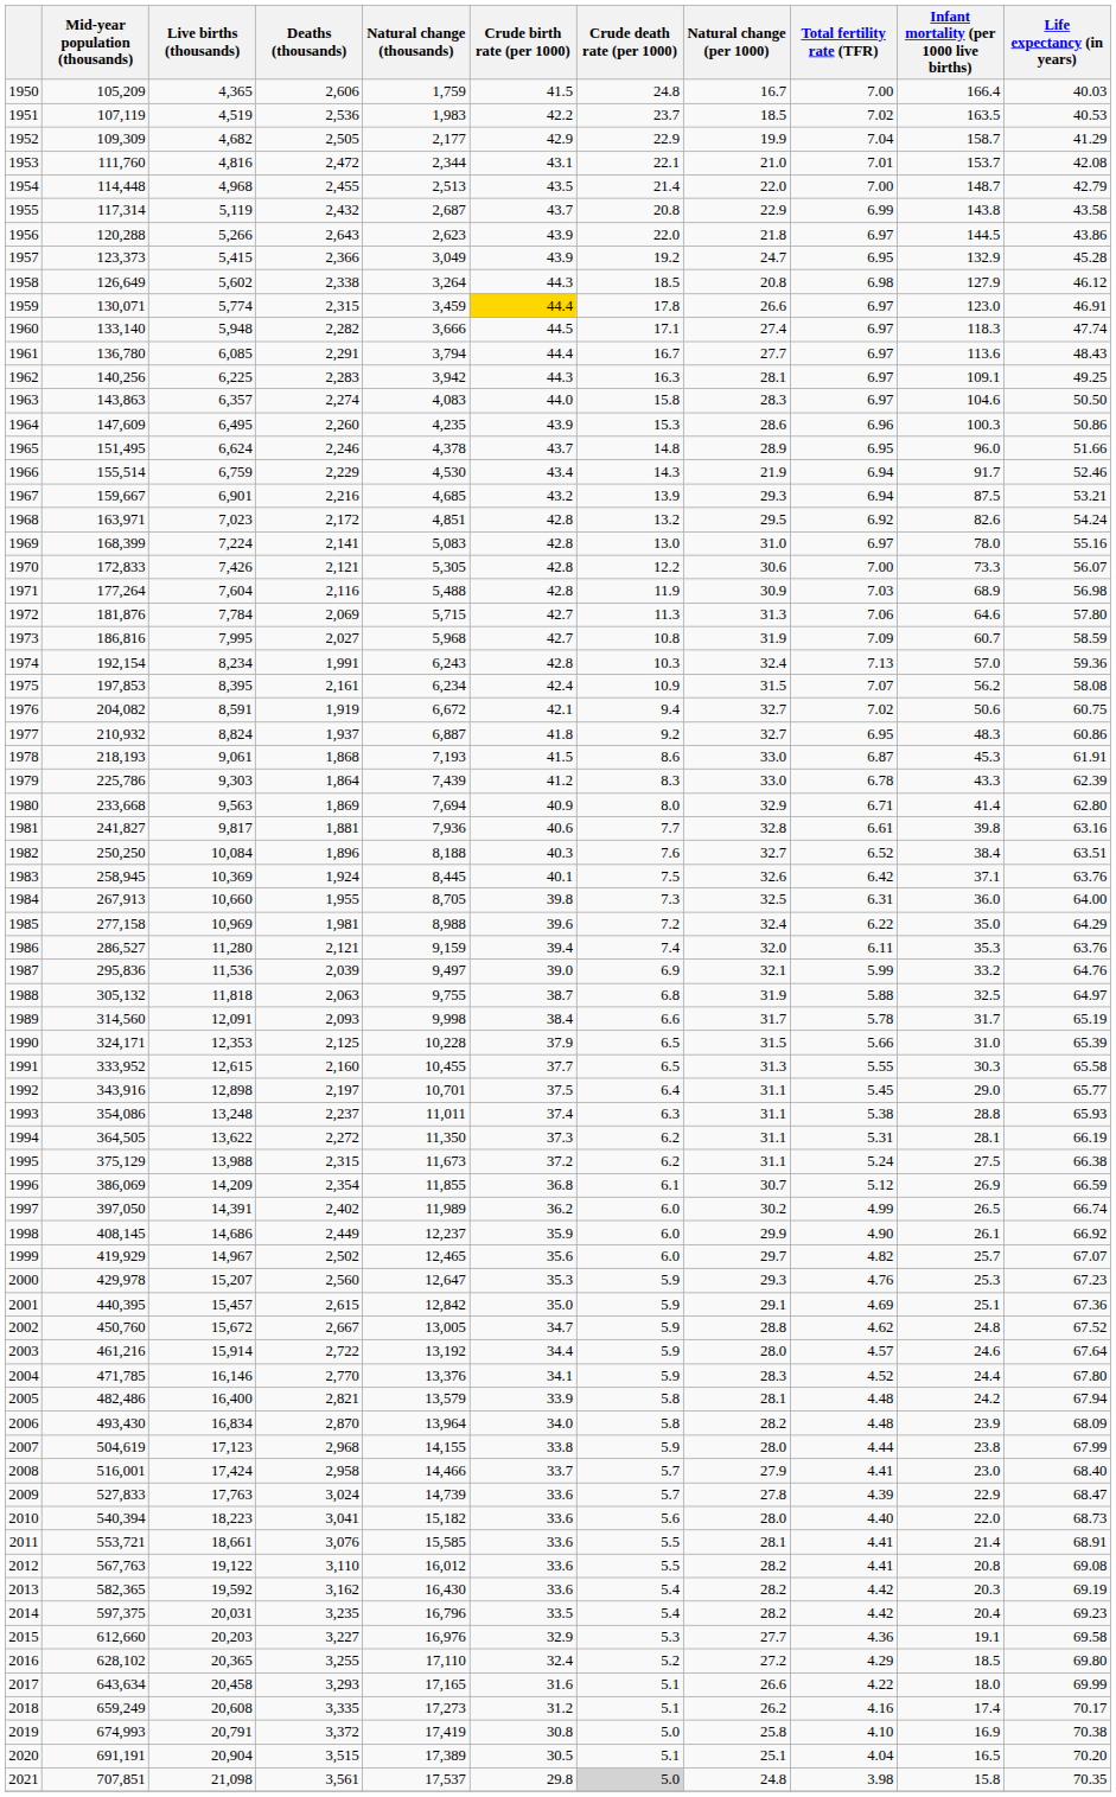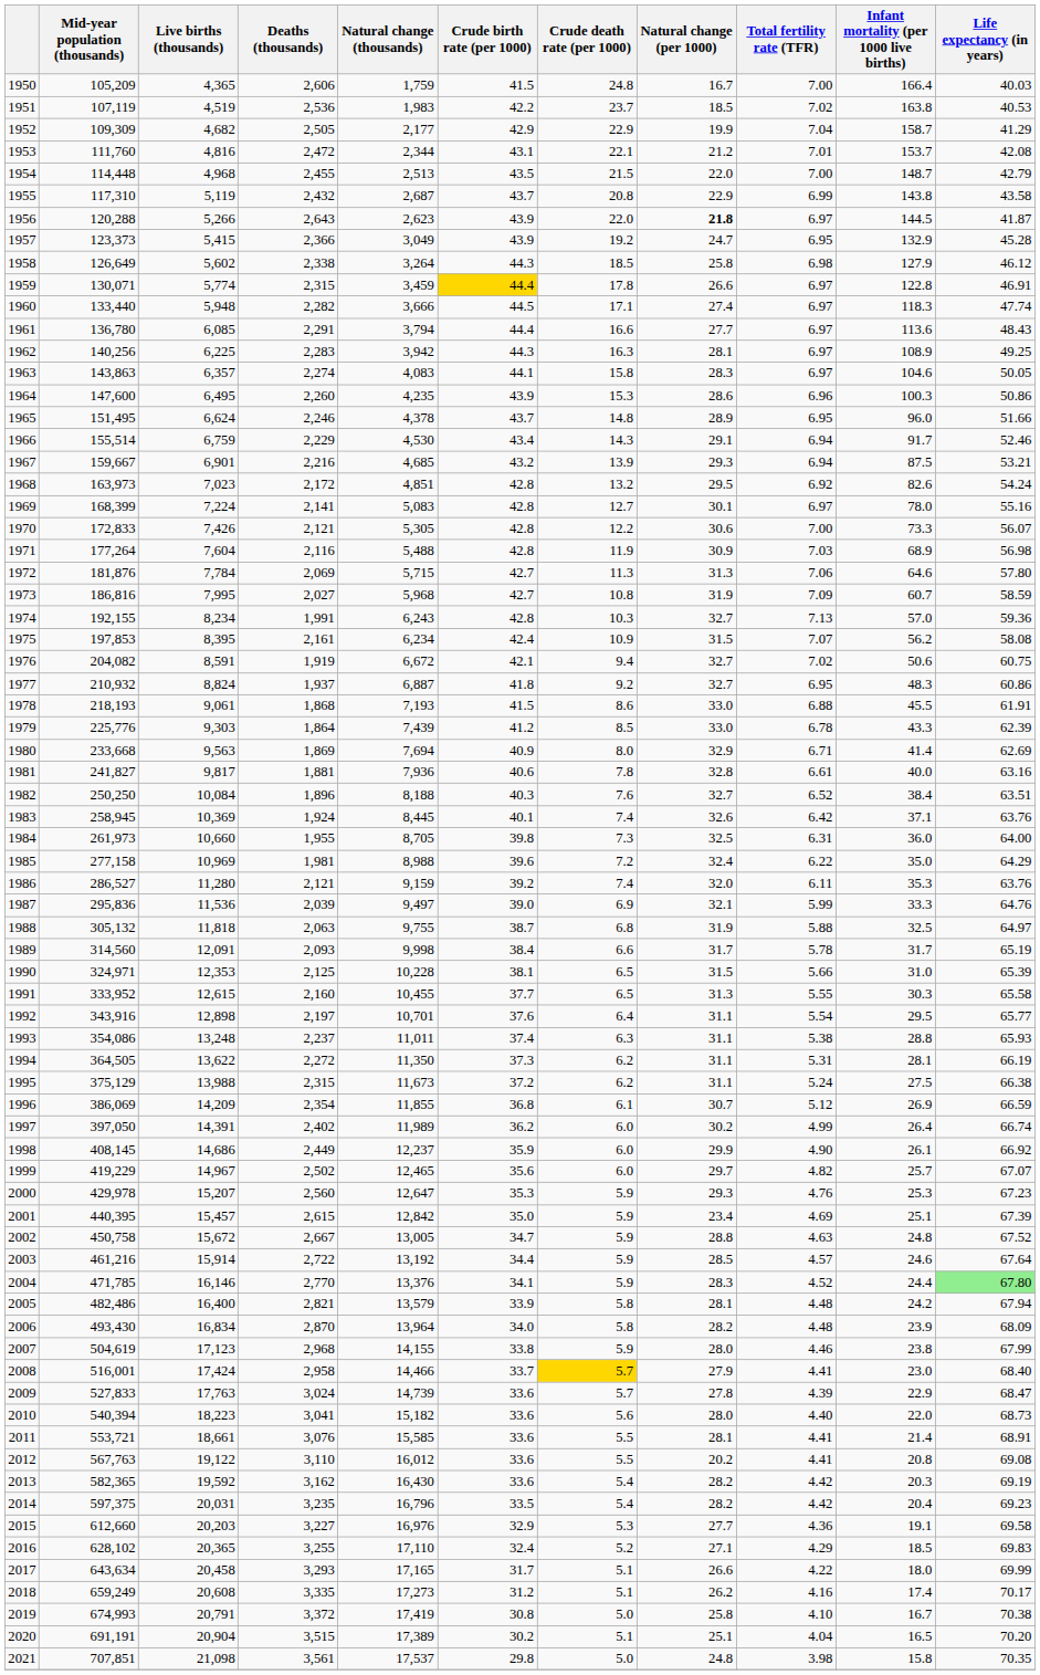 <table class="wikitable sortable" style="text-align:right">
 <tr>
 <th></th>
 <th style="width:80pt;">Mid-year population (thousands)</th>
 <th style="width:80pt;">Live births (thousands)</th>
 <th style="width:80pt;">Deaths (thousands)</th>
 <th style="width:80pt;">Natural change (thousands)</th>
 <th style="width:80pt;">Crude birth rate (per 1000)</th>
 <th style="width:80pt;">Crude death rate (per 1000)</th>
 <th style="width:80pt;">Natural change (per 1000)</th>
 <th style="width:80pt;"><a href='#'>Total fertility rate</a> (TFR)</th>
 <th style="width:80pt;"><a href='#'>Infant mortality</a> (per 1000 live births)</th>
 <th style="width:80pt;"><a href='#'>Life expectancy</a> (in years)</th>
 </tr>
 <tr>
 <td>1950</td>
 <td>105,209</td>
 <td>4,365</td>
 <td>2,606</td>
 <td>1,759</td>
 <td>41.5</td>
 <td>24.8</td>
 <td>16.7</td>
 <td>7.00</td>
 <td>166.4</td>
 <td>40.03</td>
 </tr>
 <tr>
 <td>1951</td>
 <td>107,119</td>
 <td>4,519</td>
 <td>2,536</td>
 <td>1,983</td>
 <td>42.2</td>
 <td>23.7</td>
 <td>18.5</td>
 <td>7.02</td>
-<td>163.5</td>
+<td>163.8</td>
 <td>40.53</td>
 </tr>
 <tr>
 <td>1952</td>
 <td>109,309</td>
 <td>4,682</td>
 <td>2,505</td>
 <td>2,177</td>
 <td>42.9</td>
 <td>22.9</td>
 <td>19.9</td>
 <td>7.04</td>
 <td>158.7</td>
 <td>41.29</td>
 </tr>
 <tr>
 <td>1953</td>
 <td>111,760</td>
 <td>4,816</td>
 <td>2,472</td>
 <td>2,344</td>
 <td>43.1</td>
 <td>22.1</td>
-<td>21.0</td>
+<td>21.2</td>
 <td>7.01</td>
 <td>153.7</td>
 <td>42.08</td>
 </tr>
 <tr>
 <td>1954</td>
 <td>114,448</td>
 <td>4,968</td>
 <td>2,455</td>
 <td>2,513</td>
 <td>43.5</td>
-<td>21.4</td>
+<td>21.5</td>
 <td>22.0</td>
 <td>7.00</td>
 <td>148.7</td>
 <td>42.79</td>
 </tr>
 <tr>
 <td>1955</td>
-<td>117,314</td>
+<td>117,310</td>
 <td>5,119</td>
 <td>2,432</td>
 <td>2,687</td>
 <td>43.7</td>
 <td>20.8</td>
 <td>22.9</td>
 <td>6.99</td>
 <td>143.8</td>
 <td>43.58</td>
 </tr>
 <tr>
 <td>1956</td>
 <td>120,288</td>
 <td>5,266</td>
 <td>2,643</td>
 <td>2,623</td>
 <td>43.9</td>
 <td>22.0</td>
-<td>21.8</td>
+<td><strong>21.8</strong></td>
 <td>6.97</td>
 <td>144.5</td>
-<td>43.86</td>
+<td>41.87</td>
 </tr>
 <tr>
 <td>1957</td>
 <td>123,373</td>
 <td>5,415</td>
 <td>2,366</td>
 <td>3,049</td>
 <td>43.9</td>
 <td>19.2</td>
 <td>24.7</td>
 <td>6.95</td>
 <td>132.9</td>
 <td>45.28</td>
 </tr>
 <tr>
 <td>1958</td>
 <td>126,649</td>
 <td>5,602</td>
 <td>2,338</td>
 <td>3,264</td>
 <td>44.3</td>
 <td>18.5</td>
-<td>20.8</td>
+<td>25.8</td>
 <td>6.98</td>
 <td>127.9</td>
 <td>46.12</td>
 </tr>
 <tr>
 <td>1959</td>
 <td>130,071</td>
 <td>5,774</td>
 <td>2,315</td>
 <td>3,459</td>
 <td style="background: gold;">44.4</td>
 <td>17.8</td>
 <td>26.6</td>
 <td>6.97</td>
-<td>123.0</td>
+<td>122.8</td>
 <td>46.91</td>
 </tr>
 <tr>
 <td>1960</td>
-<td>133,140</td>
+<td>133,440</td>
 <td>5,948</td>
 <td>2,282</td>
 <td>3,666</td>
 <td>44.5</td>
 <td>17.1</td>
 <td>27.4</td>
 <td>6.97</td>
 <td>118.3</td>
 <td>47.74</td>
 </tr>
 <tr>
 <td>1961</td>
 <td>136,780</td>
 <td>6,085</td>
 <td>2,291</td>
 <td>3,794</td>
 <td>44.4</td>
-<td>16.7</td>
+<td>16.6</td>
 <td>27.7</td>
 <td>6.97</td>
 <td>113.6</td>
 <td>48.43</td>
 </tr>
 <tr>
 <td>1962</td>
 <td>140,256</td>
 <td>6,225</td>
 <td>2,283</td>
 <td>3,942</td>
 <td>44.3</td>
 <td>16.3</td>
 <td>28.1</td>
 <td>6.97</td>
-<td>109.1</td>
+<td>108.9</td>
 <td>49.25</td>
 </tr>
 <tr>
 <td>1963</td>
 <td>143,863</td>
 <td>6,357</td>
 <td>2,274</td>
 <td>4,083</td>
-<td>44.0</td>
+<td>44.1</td>
 <td>15.8</td>
 <td>28.3</td>
 <td>6.97</td>
 <td>104.6</td>
-<td>50.50</td>
+<td>50.05</td>
 </tr>
 <tr>
 <td>1964</td>
-<td>147,609</td>
+<td>147,600</td>
 <td>6,495</td>
 <td>2,260</td>
 <td>4,235</td>
 <td>43.9</td>
 <td>15.3</td>
 <td>28.6</td>
 <td>6.96</td>
 <td>100.3</td>
 <td>50.86</td>
 </tr>
 <tr>
 <td>1965</td>
 <td>151,495</td>
 <td>6,624</td>
 <td>2,246</td>
 <td>4,378</td>
 <td>43.7</td>
 <td>14.8</td>
 <td>28.9</td>
 <td>6.95</td>
 <td>96.0</td>
 <td>51.66</td>
 </tr>
 <tr>
 <td>1966</td>
 <td>155,514</td>
 <td>6,759</td>
 <td>2,229</td>
 <td>4,530</td>
 <td>43.4</td>
 <td>14.3</td>
-<td>21.9</td>
+<td>29.1</td>
 <td>6.94</td>
 <td>91.7</td>
 <td>52.46</td>
 </tr>
 <tr>
 <td>1967</td>
 <td>159,667</td>
 <td>6,901</td>
 <td>2,216</td>
 <td>4,685</td>
 <td>43.2</td>
 <td>13.9</td>
 <td>29.3</td>
 <td>6.94</td>
 <td>87.5</td>
 <td>53.21</td>
 </tr>
 <tr>
 <td>1968</td>
-<td>163,971</td>
+<td>163,973</td>
 <td>7,023</td>
 <td>2,172</td>
 <td>4,851</td>
 <td>42.8</td>
 <td>13.2</td>
 <td>29.5</td>
 <td>6.92</td>
 <td>82.6</td>
 <td>54.24</td>
 </tr>
 <tr>
 <td>1969</td>
 <td>168,399</td>
 <td>7,224</td>
 <td>2,141</td>
 <td>5,083</td>
 <td>42.8</td>
-<td>13.0</td>
-<td>31.0</td>
+<td>12.7</td>
+<td>30.1</td>
 <td>6.97</td>
 <td>78.0</td>
 <td>55.16</td>
 </tr>
 <tr>
 <td>1970</td>
 <td>172,833</td>
 <td>7,426</td>
 <td>2,121</td>
 <td>5,305</td>
 <td>42.8</td>
 <td>12.2</td>
 <td>30.6</td>
 <td>7.00</td>
 <td>73.3</td>
 <td>56.07</td>
 </tr>
 <tr>
 <td>1971</td>
 <td>177,264</td>
 <td>7,604</td>
 <td>2,116</td>
 <td>5,488</td>
 <td>42.8</td>
 <td>11.9</td>
 <td>30.9</td>
 <td>7.03</td>
 <td>68.9</td>
 <td>56.98</td>
 </tr>
 <tr>
 <td>1972</td>
 <td>181,876</td>
 <td>7,784</td>
 <td>2,069</td>
 <td>5,715</td>
 <td>42.7</td>
 <td>11.3</td>
 <td>31.3</td>
 <td>7.06</td>
 <td>64.6</td>
 <td>57.80</td>
 </tr>
 <tr>
 <td>1973</td>
 <td>186,816</td>
 <td>7,995</td>
 <td>2,027</td>
 <td>5,968</td>
 <td>42.7</td>
 <td>10.8</td>
 <td>31.9</td>
 <td>7.09</td>
 <td>60.7</td>
 <td>58.59</td>
 </tr>
 <tr>
 <td>1974</td>
-<td>192,154</td>
+<td>192,155</td>
 <td>8,234</td>
 <td>1,991</td>
 <td>6,243</td>
 <td>42.8</td>
 <td>10.3</td>
-<td>32.4</td>
+<td>32.7</td>
 <td>7.13</td>
 <td>57.0</td>
 <td>59.36</td>
 </tr>
 <tr>
 <td>1975</td>
 <td>197,853</td>
 <td>8,395</td>
 <td>2,161</td>
 <td>6,234</td>
 <td>42.4</td>
 <td>10.9</td>
 <td>31.5</td>
 <td>7.07</td>
 <td>56.2</td>
 <td>58.08</td>
 </tr>
 <tr>
 <td>1976</td>
 <td>204,082</td>
 <td>8,591</td>
 <td>1,919</td>
 <td>6,672</td>
 <td>42.1</td>
 <td>9.4</td>
 <td>32.7</td>
 <td>7.02</td>
 <td>50.6</td>
 <td>60.75</td>
 </tr>
 <tr>
 <td>1977</td>
 <td>210,932</td>
 <td>8,824</td>
 <td>1,937</td>
 <td>6,887</td>
 <td>41.8</td>
 <td>9.2</td>
 <td>32.7</td>
 <td>6.95</td>
 <td>48.3</td>
 <td>60.86</td>
 </tr>
 <tr>
 <td>1978</td>
 <td>218,193</td>
 <td>9,061</td>
 <td>1,868</td>
 <td>7,193</td>
 <td>41.5</td>
 <td>8.6</td>
 <td>33.0</td>
-<td>6.87</td>
-<td>45.3</td>
+<td>6.88</td>
+<td>45.5</td>
 <td>61.91</td>
 </tr>
 <tr>
 <td>1979</td>
-<td>225,786</td>
+<td>225,776</td>
 <td>9,303</td>
 <td>1,864</td>
 <td>7,439</td>
 <td>41.2</td>
-<td>8.3</td>
+<td>8.5</td>
 <td>33.0</td>
 <td>6.78</td>
 <td>43.3</td>
 <td>62.39</td>
 </tr>
 <tr>
 <td>1980</td>
 <td>233,668</td>
 <td>9,563</td>
 <td>1,869</td>
 <td>7,694</td>
 <td>40.9</td>
 <td>8.0</td>
 <td>32.9</td>
 <td>6.71</td>
 <td>41.4</td>
-<td>62.80</td>
+<td>62.69</td>
 </tr>
 <tr>
 <td>1981</td>
 <td>241,827</td>
 <td>9,817</td>
 <td>1,881</td>
 <td>7,936</td>
 <td>40.6</td>
-<td>7.7</td>
+<td>7.8</td>
 <td>32.8</td>
 <td>6.61</td>
-<td>39.8</td>
+<td>40.0</td>
 <td>63.16</td>
 </tr>
 <tr>
 <td>1982</td>
 <td>250,250</td>
 <td>10,084</td>
 <td>1,896</td>
 <td>8,188</td>
 <td>40.3</td>
 <td>7.6</td>
 <td>32.7</td>
 <td>6.52</td>
 <td>38.4</td>
 <td>63.51</td>
 </tr>
 <tr>
 <td>1983</td>
 <td>258,945</td>
 <td>10,369</td>
 <td>1,924</td>
 <td>8,445</td>
 <td>40.1</td>
-<td>7.5</td>
+<td>7.4</td>
 <td>32.6</td>
 <td>6.42</td>
 <td>37.1</td>
 <td>63.76</td>
 </tr>
 <tr>
 <td>1984</td>
-<td>267,913</td>
+<td>261,973</td>
 <td>10,660</td>
 <td>1,955</td>
 <td>8,705</td>
 <td>39.8</td>
 <td>7.3</td>
 <td>32.5</td>
 <td>6.31</td>
 <td>36.0</td>
 <td>64.00</td>
 </tr>
 <tr>
 <td>1985</td>
 <td>277,158</td>
 <td>10,969</td>
 <td>1,981</td>
 <td>8,988</td>
 <td>39.6</td>
 <td>7.2</td>
 <td>32.4</td>
 <td>6.22</td>
 <td>35.0</td>
 <td>64.29</td>
 </tr>
 <tr>
 <td>1986</td>
 <td>286,527</td>
 <td>11,280</td>
 <td>2,121</td>
 <td>9,159</td>
-<td>39.4</td>
+<td>39.2</td>
 <td>7.4</td>
 <td>32.0</td>
 <td>6.11</td>
 <td>35.3</td>
 <td>63.76</td>
 </tr>
 <tr>
 <td>1987</td>
 <td>295,836</td>
 <td>11,536</td>
 <td>2,039</td>
 <td>9,497</td>
 <td>39.0</td>
 <td>6.9</td>
 <td>32.1</td>
 <td>5.99</td>
-<td>33.2</td>
+<td>33.3</td>
 <td>64.76</td>
 </tr>
 <tr>
 <td>1988</td>
 <td>305,132</td>
 <td>11,818</td>
 <td>2,063</td>
 <td>9,755</td>
 <td>38.7</td>
 <td>6.8</td>
 <td>31.9</td>
 <td>5.88</td>
 <td>32.5</td>
 <td>64.97</td>
 </tr>
 <tr>
 <td>1989</td>
 <td>314,560</td>
 <td>12,091</td>
 <td>2,093</td>
 <td>9,998</td>
 <td>38.4</td>
 <td>6.6</td>
 <td>31.7</td>
 <td>5.78</td>
 <td>31.7</td>
 <td>65.19</td>
 </tr>
 <tr>
 <td>1990</td>
-<td>324,171</td>
+<td>324,971</td>
 <td>12,353</td>
 <td>2,125</td>
 <td>10,228</td>
-<td>37.9</td>
+<td>38.1</td>
 <td>6.5</td>
 <td>31.5</td>
 <td>5.66</td>
 <td>31.0</td>
 <td>65.39</td>
 </tr>
 <tr>
 <td>1991</td>
 <td>333,952</td>
 <td>12,615</td>
 <td>2,160</td>
 <td>10,455</td>
 <td>37.7</td>
 <td>6.5</td>
 <td>31.3</td>
 <td>5.55</td>
 <td>30.3</td>
 <td>65.58</td>
 </tr>
 <tr>
 <td>1992</td>
 <td>343,916</td>
 <td>12,898</td>
 <td>2,197</td>
 <td>10,701</td>
-<td>37.5</td>
+<td>37.6</td>
 <td>6.4</td>
 <td>31.1</td>
-<td>5.45</td>
-<td>29.0</td>
+<td>5.54</td>
+<td>29.5</td>
 <td>65.77</td>
 </tr>
 <tr>
 <td>1993</td>
 <td>354,086</td>
 <td>13,248</td>
 <td>2,237</td>
 <td>11,011</td>
 <td>37.4</td>
 <td>6.3</td>
 <td>31.1</td>
 <td>5.38</td>
 <td>28.8</td>
 <td>65.93</td>
 </tr>
 <tr>
 <td>1994</td>
 <td>364,505</td>
 <td>13,622</td>
 <td>2,272</td>
 <td>11,350</td>
 <td>37.3</td>
 <td>6.2</td>
 <td>31.1</td>
 <td>5.31</td>
 <td>28.1</td>
 <td>66.19</td>
 </tr>
 <tr>
 <td>1995</td>
 <td>375,129</td>
 <td>13,988</td>
 <td>2,315</td>
 <td>11,673</td>
 <td>37.2</td>
 <td>6.2</td>
 <td>31.1</td>
 <td>5.24</td>
 <td>27.5</td>
 <td>66.38</td>
 </tr>
 <tr>
 <td>1996</td>
 <td>386,069</td>
 <td>14,209</td>
 <td>2,354</td>
 <td>11,855</td>
 <td>36.8</td>
 <td>6.1</td>
 <td>30.7</td>
 <td>5.12</td>
 <td>26.9</td>
 <td>66.59</td>
 </tr>
 <tr>
 <td>1997</td>
 <td>397,050</td>
 <td>14,391</td>
 <td>2,402</td>
 <td>11,989</td>
 <td>36.2</td>
 <td>6.0</td>
 <td>30.2</td>
 <td>4.99</td>
-<td>26.5</td>
+<td>26.4</td>
 <td>66.74</td>
 </tr>
 <tr>
 <td>1998</td>
 <td>408,145</td>
 <td>14,686</td>
 <td>2,449</td>
 <td>12,237</td>
 <td>35.9</td>
 <td>6.0</td>
 <td>29.9</td>
 <td>4.90</td>
 <td>26.1</td>
 <td>66.92</td>
 </tr>
 <tr>
 <td>1999</td>
-<td>419,929</td>
+<td>419,229</td>
 <td>14,967</td>
 <td>2,502</td>
 <td>12,465</td>
 <td>35.6</td>
 <td>6.0</td>
 <td>29.7</td>
 <td>4.82</td>
 <td>25.7</td>
 <td>67.07</td>
 </tr>
 <tr>
 <td>2000</td>
 <td>429,978</td>
 <td>15,207</td>
 <td>2,560</td>
 <td>12,647</td>
 <td>35.3</td>
 <td>5.9</td>
 <td>29.3</td>
 <td>4.76</td>
 <td>25.3</td>
 <td>67.23</td>
 </tr>
 <tr>
 <td>2001</td>
 <td>440,395</td>
 <td>15,457</td>
 <td>2,615</td>
 <td>12,842</td>
 <td>35.0</td>
 <td>5.9</td>
-<td>29.1</td>
+<td>23.4</td>
 <td>4.69</td>
 <td>25.1</td>
-<td>67.36</td>
+<td>67.39</td>
 </tr>
 <tr>
 <td>2002</td>
-<td>450,760</td>
+<td>450,758</td>
 <td>15,672</td>
 <td>2,667</td>
 <td>13,005</td>
 <td>34.7</td>
 <td>5.9</td>
 <td>28.8</td>
-<td>4.62</td>
+<td>4.63</td>
 <td>24.8</td>
 <td>67.52</td>
 </tr>
 <tr>
 <td>2003</td>
 <td>461,216</td>
 <td>15,914</td>
 <td>2,722</td>
 <td>13,192</td>
 <td>34.4</td>
 <td>5.9</td>
-<td>28.0</td>
+<td>28.5</td>
 <td>4.57</td>
 <td>24.6</td>
 <td>67.64</td>
 </tr>
 <tr>
 <td>2004</td>
 <td>471,785</td>
 <td>16,146</td>
 <td>2,770</td>
 <td>13,376</td>
 <td>34.1</td>
 <td>5.9</td>
 <td>28.3</td>
 <td>4.52</td>
 <td>24.4</td>
-<td>67.80</td>
+<td style="background: lightgreen;">67.80</td>
 </tr>
 <tr>
 <td>2005</td>
 <td>482,486</td>
 <td>16,400</td>
 <td>2,821</td>
 <td>13,579</td>
 <td>33.9</td>
 <td>5.8</td>
 <td>28.1</td>
 <td>4.48</td>
 <td>24.2</td>
 <td>67.94</td>
 </tr>
 <tr>
 <td>2006</td>
 <td>493,430</td>
 <td>16,834</td>
 <td>2,870</td>
 <td>13,964</td>
 <td>34.0</td>
 <td>5.8</td>
 <td>28.2</td>
 <td>4.48</td>
 <td>23.9</td>
 <td>68.09</td>
 </tr>
 <tr>
 <td>2007</td>
 <td>504,619</td>
 <td>17,123</td>
 <td>2,968</td>
 <td>14,155</td>
 <td>33.8</td>
 <td>5.9</td>
 <td>28.0</td>
-<td>4.44</td>
+<td>4.46</td>
 <td>23.8</td>
 <td>67.99</td>
 </tr>
 <tr>
 <td>2008</td>
 <td>516,001</td>
 <td>17,424</td>
 <td>2,958</td>
 <td>14,466</td>
 <td>33.7</td>
-<td>5.7</td>
+<td style="background: gold;">5.7</td>
 <td>27.9</td>
 <td>4.41</td>
 <td>23.0</td>
 <td>68.40</td>
 </tr>
 <tr>
 <td>2009</td>
 <td>527,833</td>
 <td>17,763</td>
 <td>3,024</td>
 <td>14,739</td>
 <td>33.6</td>
 <td>5.7</td>
 <td>27.8</td>
 <td>4.39</td>
 <td>22.9</td>
 <td>68.47</td>
 </tr>
 <tr>
 <td>2010</td>
 <td>540,394</td>
 <td>18,223</td>
 <td>3,041</td>
 <td>15,182</td>
 <td>33.6</td>
 <td>5.6</td>
 <td>28.0</td>
 <td>4.40</td>
 <td>22.0</td>
 <td>68.73</td>
 </tr>
 <tr>
 <td>2011</td>
 <td>553,721</td>
 <td>18,661</td>
 <td>3,076</td>
 <td>15,585</td>
 <td>33.6</td>
 <td>5.5</td>
 <td>28.1</td>
 <td>4.41</td>
 <td>21.4</td>
 <td>68.91</td>
 </tr>
 <tr>
 <td>2012</td>
 <td>567,763</td>
 <td>19,122</td>
 <td>3,110</td>
 <td>16,012</td>
 <td>33.6</td>
 <td>5.5</td>
-<td>28.2</td>
+<td>20.2</td>
 <td>4.41</td>
 <td>20.8</td>
 <td>69.08</td>
 </tr>
 <tr>
 <td>2013</td>
 <td>582,365</td>
 <td>19,592</td>
 <td>3,162</td>
 <td>16,430</td>
 <td>33.6</td>
 <td>5.4</td>
 <td>28.2</td>
 <td>4.42</td>
 <td>20.3</td>
 <td>69.19</td>
 </tr>
 <tr>
 <td>2014</td>
 <td>597,375</td>
 <td>20,031</td>
 <td>3,235</td>
 <td>16,796</td>
 <td>33.5</td>
 <td>5.4</td>
 <td>28.2</td>
 <td>4.42</td>
 <td>20.4</td>
 <td>69.23</td>
 </tr>
 <tr>
 <td>2015</td>
 <td>612,660</td>
 <td>20,203</td>
 <td>3,227</td>
 <td>16,976</td>
 <td>32.9</td>
 <td>5.3</td>
 <td>27.7</td>
 <td>4.36</td>
 <td>19.1</td>
 <td>69.58</td>
 </tr>
 <tr>
 <td>2016</td>
 <td>628,102</td>
 <td>20,365</td>
 <td>3,255</td>
 <td>17,110</td>
 <td>32.4</td>
 <td>5.2</td>
-<td>27.2</td>
+<td>27.1</td>
 <td>4.29</td>
 <td>18.5</td>
-<td>69.80</td>
+<td>69.83</td>
 </tr>
 <tr>
 <td>2017</td>
 <td>643,634</td>
 <td>20,458</td>
 <td>3,293</td>
 <td>17,165</td>
-<td>31.6</td>
+<td>31.7</td>
 <td>5.1</td>
 <td>26.6</td>
 <td>4.22</td>
 <td>18.0</td>
 <td>69.99</td>
 </tr>
 <tr>
 <td>2018</td>
 <td>659,249</td>
 <td>20,608</td>
 <td>3,335</td>
 <td>17,273</td>
 <td>31.2</td>
 <td>5.1</td>
 <td>26.2</td>
 <td>4.16</td>
 <td>17.4</td>
 <td>70.17</td>
 </tr>
 <tr>
 <td>2019</td>
 <td>674,993</td>
 <td>20,791</td>
 <td>3,372</td>
 <td>17,419</td>
 <td>30.8</td>
 <td>5.0</td>
 <td>25.8</td>
 <td>4.10</td>
-<td>16.9</td>
+<td>16.7</td>
 <td>70.38</td>
 </tr>
 <tr>
 <td>2020</td>
 <td>691,191</td>
 <td>20,904</td>
 <td>3,515</td>
 <td>17,389</td>
-<td>30.5</td>
+<td>30.2</td>
 <td>5.1</td>
 <td>25.1</td>
 <td>4.04</td>
 <td>16.5</td>
 <td>70.20</td>
 </tr>
 <tr>
 <td>2021</td>
 <td>707,851</td>
 <td>21,098</td>
 <td>3,561</td>
 <td>17,537</td>
 <td>29.8</td>
-<td style="background: lightgrey;">5.0</td>
+<td>5.0</td>
 <td>24.8</td>
 <td>3.98</td>
 <td>15.8</td>
 <td>70.35</td>
 </tr>
 <tr>
 </tr>
 </table>
